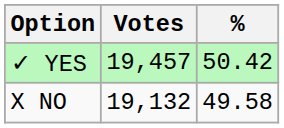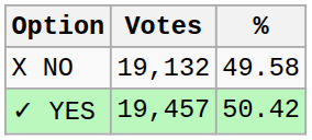 <table class="wikitable">
 <tr>
 <th>Option</th>
 <th>Votes</th>
 <th>%</th>
 </tr>
 <tr>
+<td>X NO</td>
+<td>19,132</td>
+<td>49.58</td>
+</tr>
+<tr>
 <td style=background:#bbf8be>✓ YES</td>
 <td style=background:#bbf8be>19,457</td>
 <td style=background:#bbf8be>50.42</td>
 </tr>
-<tr>
-<td>X NO</td>
-<td>19,132</td>
-<td>49.58</td>
-</tr>
 </table>
